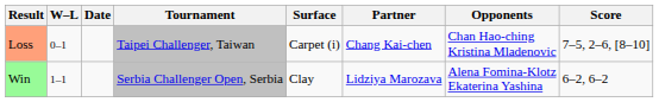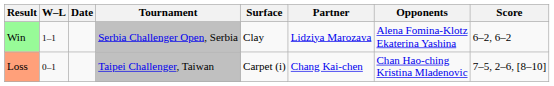 <table class="sortable wikitable">
 <tr>
 <th>Result</th>
 <th class="unsortable">W–L</th>
 <th>Date</th>
 <th>Tournament</th>
 <th>Surface</th>
 <th>Partner</th>
 <th>Opponents</th>
 <th class="unsortable">Score</th>
 </tr>
 <tr>
+<td style="background:#98fb98;">Win</td>
+<td><small>1–1</small></td>
+<td><a href='#'></a></td>
+<td bgcolor=silver><a href='#'>Serbia Challenger Open</a>, Serbia</td>
+<td>Clay</td>
+<td> <a href='#'>Lidziya Marozava</a></td>
+<td> <a href='#'>Alena Fomina-Klotz</a> <br>  <a href='#'>Ekaterina Yashina</a></td>
+<td>6–2, 6–2</td>
+</tr>
+<tr>
 <td bgcolor="FFA07A">Loss</td>
 <td><small>0–1</small></td>
 <td><a href='#'></a></td>
 <td bgcolor=silver><a href='#'>Taipei Challenger</a>, Taiwan</td>
 <td>Carpet (i)</td>
 <td> <a href='#'>Chang Kai-chen</a></td>
 <td> <a href='#'>Chan Hao-ching</a> <br>  <a href='#'>Kristina Mladenovic</a></td>
 <td>7–5, 2–6, [8–10]</td>
 </tr>
-<tr>
-<td style="background:#98fb98;">Win</td>
-<td><small>1–1</small></td>
-<td><a href='#'></a></td>
-<td bgcolor=silver><a href='#'>Serbia Challenger Open</a>, Serbia</td>
-<td>Clay</td>
-<td> <a href='#'>Lidziya Marozava</a></td>
-<td> <a href='#'>Alena Fomina-Klotz</a> <br>  <a href='#'>Ekaterina Yashina</a></td>
-<td>6–2, 6–2</td>
-</tr>
 </table>
